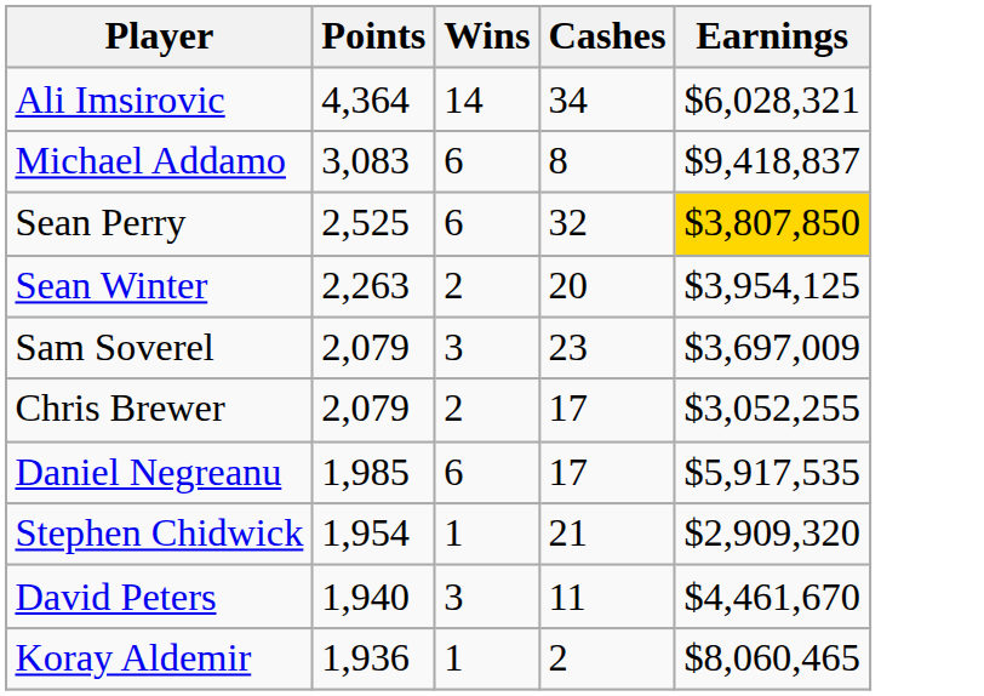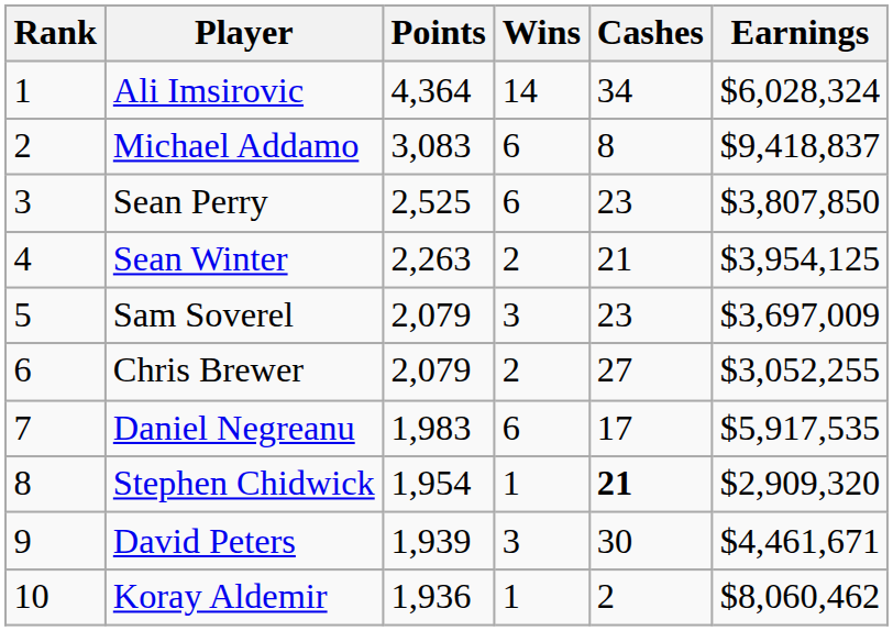 <table class="wikitable">
 <tr>
+<th>Rank</th>
 <th>Player</th>
 <th>Points</th>
 <th>Wins</th>
 <th>Cashes</th>
 <th>Earnings</th>
 </tr>
 <tr>
+<td>1</td>
 <td> <a href='#'>Ali Imsirovic</a></td>
 <td>4,364</td>
 <td>14</td>
 <td>34</td>
-<td>$6,028,321</td>
+<td>$6,028,324</td>
 </tr>
 <tr>
+<td>2</td>
 <td> <a href='#'>Michael Addamo</a></td>
 <td>3,083</td>
 <td>6</td>
 <td>8</td>
 <td>$9,418,837</td>
 </tr>
 <tr>
+<td>3</td>
 <td> Sean Perry</td>
 <td>2,525</td>
 <td>6</td>
-<td>32</td>
-<td style="background: gold;">$3,807,850</td>
+<td>23</td>
+<td>$3,807,850</td>
 </tr>
 <tr>
+<td>4</td>
 <td> <a href='#'>Sean Winter</a></td>
 <td>2,263</td>
 <td>2</td>
-<td>20</td>
+<td>21</td>
 <td>$3,954,125</td>
 </tr>
 <tr>
+<td>5</td>
 <td> Sam Soverel</td>
 <td>2,079</td>
 <td>3</td>
 <td>23</td>
 <td>$3,697,009</td>
 </tr>
 <tr>
+<td>6</td>
 <td> Chris Brewer</td>
 <td>2,079</td>
 <td>2</td>
-<td>17</td>
+<td>27</td>
 <td>$3,052,255</td>
 </tr>
 <tr>
+<td>7</td>
 <td> <a href='#'>Daniel Negreanu</a></td>
-<td>1,985</td>
+<td>1,983</td>
 <td>6</td>
 <td>17</td>
 <td>$5,917,535</td>
 </tr>
 <tr>
+<td>8</td>
 <td> <a href='#'>Stephen Chidwick</a></td>
 <td>1,954</td>
 <td>1</td>
-<td>21</td>
+<td><strong>21</strong></td>
 <td>$2,909,320</td>
 </tr>
 <tr>
+<td>9</td>
 <td> <a href='#'>David Peters</a></td>
-<td>1,940</td>
+<td>1,939</td>
 <td>3</td>
-<td>11</td>
-<td>$4,461,670</td>
+<td>30</td>
+<td>$4,461,671</td>
 </tr>
 <tr>
+<td>10</td>
 <td> <a href='#'>Koray Aldemir</a></td>
 <td>1,936</td>
 <td>1</td>
 <td>2</td>
-<td>$8,060,465</td>
+<td>$8,060,462</td>
 </tr>
 </table>
